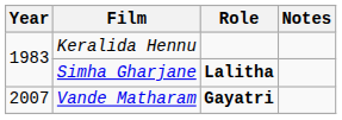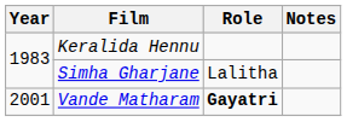 <table class="wikitable sortable">
 <tr style="background:#ccc; text-align:center;">
 <th>Year</th>
 <th>Film</th>
 <th>Role</th>
 <th>Notes</th>
 </tr>
 <tr>
 <td rowspan="2">1983</td>
 <td><em>Keralida Hennu</em></td>
 <td></td>
 <td></td>
 </tr>
 <tr>
 <td><em><a href='#'>Simha Gharjane</a></em></td>
-<td><strong>Lalitha</strong></td>
+<td>Lalitha</td>
 <td></td>
 </tr>
 <tr>
-<td>2007</td>
+<td>2001</td>
 <td><em><a href='#'>Vande Matharam</a></em></td>
 <td><strong>Gayatri</strong></td>
 <td></td>
 </tr>
 <tr>
 </tr>
 </table>
